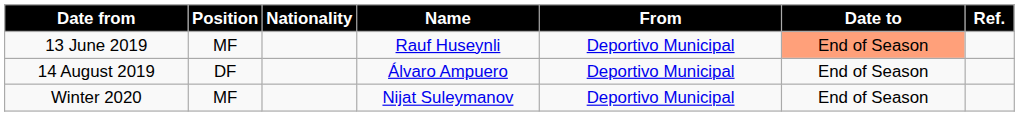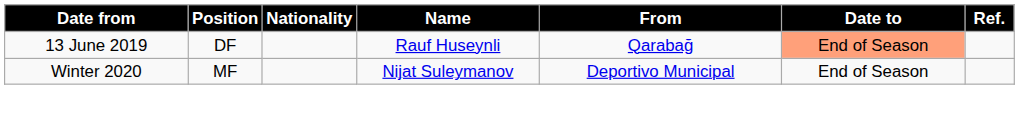 <table class="wikitable" style="text-align:center; font-size:90%; ">
 <tr>
 <th style="background:#000000; color:#FFFFFF; width:150px;">Date from</th>
 <th style="background:#000000; color:#FFFFFF; width:50px;">Position</th>
 <th style="background:#000000; color:#FFFFFF; width:50px;">Nationality</th>
 <th style="background:#000000; color:#FFFFFF; width:150px;">Name</th>
 <th style="background:#000000; color:#FFFFFF; width:200px;">From</th>
 <th style="background:#000000; color:#FFFFFF; width:150px;">Date to</th>
 <th style="background:#000000; color:#FFFFFF; width:35px;">Ref.</th>
 </tr>
 <tr>
 <td>13 June 2019</td>
-<td>MF</td>
+<td>DF</td>
 <td></td>
 <td><a href='#'>Rauf Huseynli</a></td>
-<td><a href='#'>Deportivo Municipal</a></td>
+<td><a href='#'>Qarabağ</a></td>
 <td style="background: lightsalmon;">End of Season</td>
-<td></td>
-</tr>
-<tr>
-<td>14 August 2019</td>
-<td>DF</td>
-<td></td>
-<td><a href='#'>Álvaro Ampuero</a></td>
-<td><a href='#'>Deportivo Municipal</a></td>
-<td>End of Season</td>
 <td></td>
 </tr>
 <tr>
 <td>Winter 2020</td>
 <td>MF</td>
 <td></td>
 <td><a href='#'>Nijat Suleymanov</a></td>
 <td><a href='#'>Deportivo Municipal</a></td>
 <td>End of Season</td>
 <td></td>
 </tr>
 </table>
